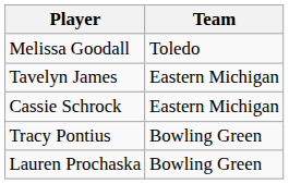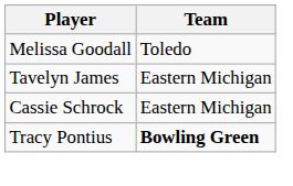 <table class="wikitable">
 <tr>
 <th>Player</th>
 <th>Team</th>
 </tr>
 <tr>
 <td>Melissa Goodall</td>
 <td>Toledo</td>
 </tr>
 <tr>
 <td>Tavelyn James</td>
 <td>Eastern Michigan</td>
 </tr>
 <tr>
 <td>Cassie Schrock</td>
 <td>Eastern Michigan</td>
 </tr>
 <tr>
 <td>Tracy Pontius</td>
-<td>Bowling Green</td>
-</tr>
-<tr>
-<td>Lauren Prochaska</td>
-<td>Bowling Green</td>
+<td><strong>Bowling Green</strong></td>
 </tr>
 </table>
